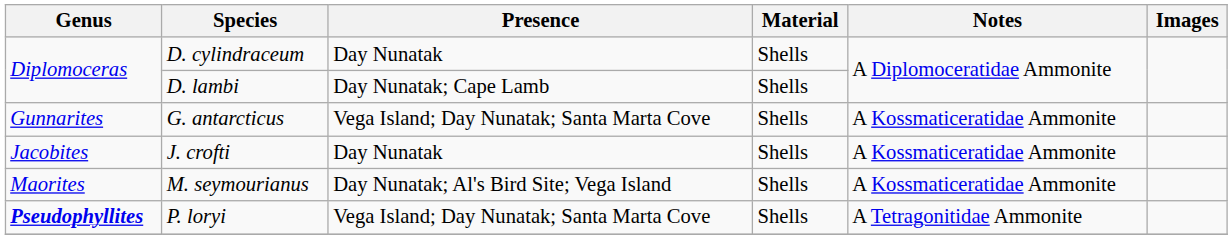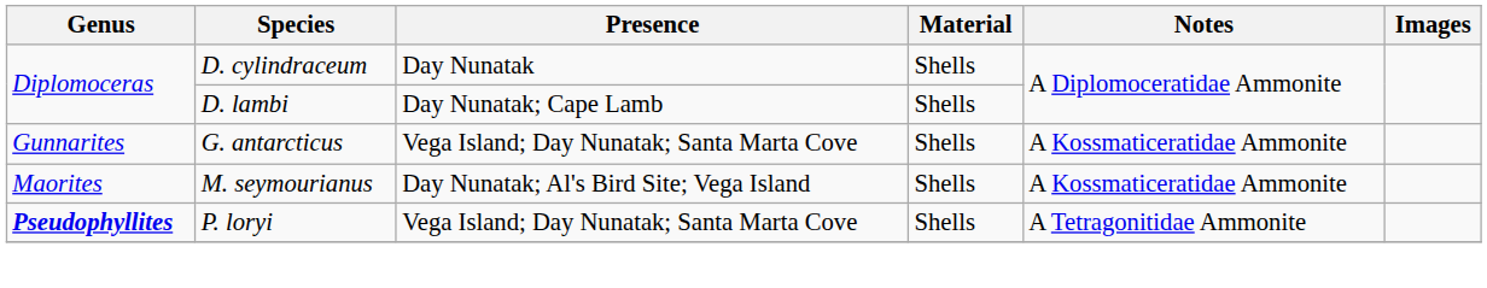 <table class="wikitable sortable"  style="margin:auto; width:75%;">
 <tr>
 <th>Genus</th>
 <th>Species</th>
 <th>Presence</th>
 <th>Material</th>
 <th>Notes</th>
 <th>Images</th>
 </tr>
 <tr>
 <td rowspan="2"><a href='#'><em>Diplomoceras</em></a></td>
 <td><em>D. cylindraceum</em></td>
 <td>Day Nunatak</td>
 <td>Shells</td>
 <td rowspan="2">A <a href='#'>Diplomoceratidae</a> Ammonite</td>
 <td rowspan="2"></td>
 </tr>
 <tr>
 <td><em>D. lambi</em></td>
 <td>Day Nunatak; Cape Lamb</td>
 <td>Shells</td>
 </tr>
 <tr>
 <td><a href='#'><em>Gunnarites</em></a></td>
 <td><em>G. antarcticus</em></td>
 <td>Vega Island; Day Nunatak; Santa Marta Cove</td>
 <td>Shells</td>
 <td>A <a href='#'>Kossmaticeratidae</a> Ammonite</td>
 <td></td>
 </tr>
 <tr>
-<td><em><a href='#'>Jacobites</a></em></td>
-<td><em>J. crofti</em></td>
-<td>Day Nunatak</td>
-<td>Shells</td>
-<td>A <a href='#'>Kossmaticeratidae</a> Ammonite</td>
-<td></td>
-</tr>
-<tr>
 <td><a href='#'><em>Maorites</em></a></td>
 <td><em>M. seymourianus</em></td>
 <td>Day Nunatak; Al's Bird Site; Vega Island</td>
 <td>Shells</td>
 <td>A <a href='#'>Kossmaticeratidae</a> Ammonite</td>
 <td></td>
 </tr>
 <tr>
 <td><strong><a href='#'><em>Pseudophyllites</em></a></strong></td>
 <td><em>P. loryi</em></td>
 <td>Vega Island; Day Nunatak; Santa Marta Cove</td>
 <td>Shells</td>
 <td>A <a href='#'>Tetragonitidae</a> Ammonite</td>
 <td></td>
 </tr>
 <tr>
 </tr>
 </table>
